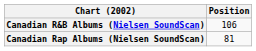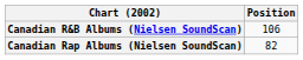 <table class="wikitable sortable plainrowheaders" style="text-align:center">
 <tr>
 <th scope="col">Chart (2002)</th>
 <th scope="col">Position</th>
 </tr>
 <tr>
 <th scope="row">Canadian R&B Albums (<a href='#'>Nielsen SoundScan</a>)</th>
 <td>106</td>
 </tr>
 <tr>
 <th scope="row">Canadian Rap Albums (Nielsen SoundScan)</th>
-<td>81</td>
+<td>82</td>
 </tr>
 </table>
